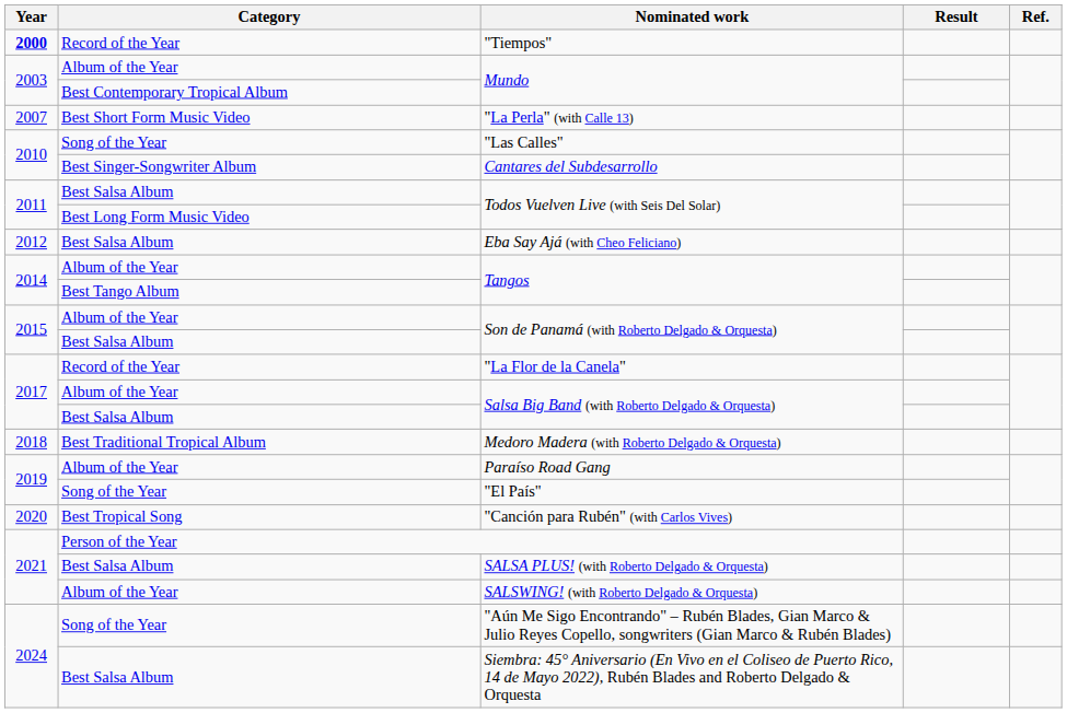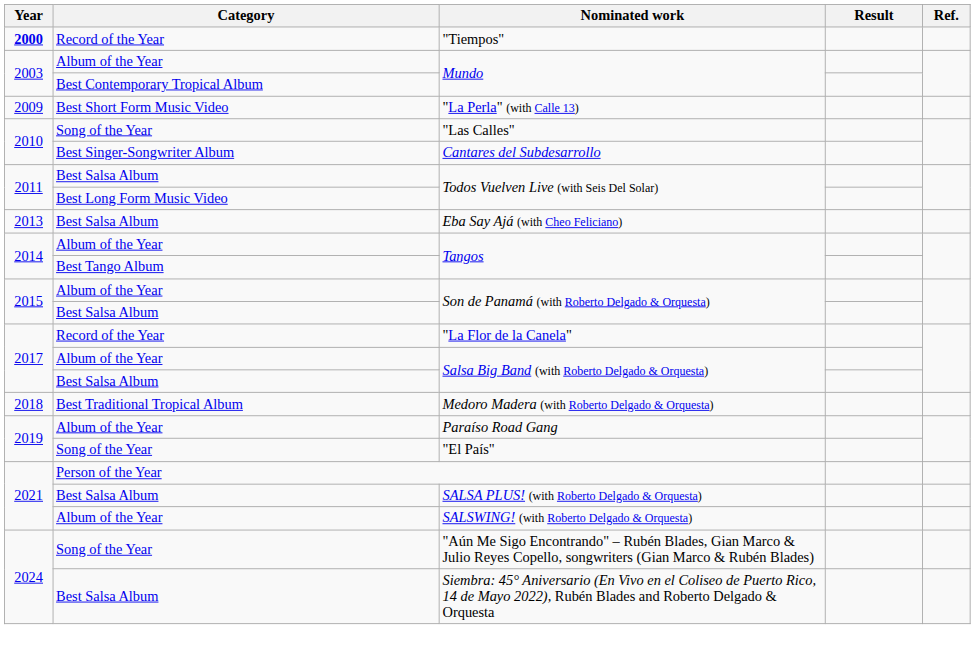 <table class="wikitable sortable" style="width:85%;">
 <tr>
 <th width=5%>Year</th>
 <th style="width:40%;">Category</th>
 <th style="width:40%;">Nominated work</th>
 <th style="width:10%;">Result</th>
 <th style="width:5%;">Ref.</th>
 </tr>
 <tr>
 <td style="text-align:center;"><strong><a href='#'>2000</a></strong></td>
 <td><a href='#'>Record of the Year</a></td>
 <td>"Tiempos"</td>
 <td></td>
 <td></td>
 </tr>
 <tr>
 <td rowspan="2" style="text-align:center;"><a href='#'>2003</a></td>
 <td><a href='#'>Album of the Year</a></td>
 <td rowspan="2"><em><a href='#'>Mundo</a></em></td>
 <td></td>
 <td rowspan="2"></td>
 </tr>
 <tr>
 <td><a href='#'>Best Contemporary Tropical Album</a></td>
 <td></td>
 </tr>
 <tr>
-<td style="text-align:center;"><a href='#'>2007</a></td>
+<td style="text-align:center;"><a href='#'>2009</a></td>
 <td><a href='#'>Best Short Form Music Video</a></td>
 <td>"<a href='#'>La Perla</a>" <small>(with <a href='#'>Calle 13</a>)</small></td>
 <td></td>
 <td></td>
 </tr>
 <tr>
 <td rowspan="2" style="text-align:center;"><a href='#'>2010</a></td>
 <td><a href='#'>Song of the Year</a></td>
 <td>"Las Calles"</td>
 <td></td>
 <td rowspan="2"></td>
 </tr>
 <tr>
 <td><a href='#'>Best Singer-Songwriter Album</a></td>
 <td><em><a href='#'>Cantares del Subdesarrollo</a></em></td>
 <td></td>
 </tr>
 <tr>
 <td rowspan="2" style="text-align:center;"><a href='#'>2011</a></td>
 <td><a href='#'>Best Salsa Album</a></td>
 <td rowspan="2"><em>Todos Vuelven Live</em> <small>(with Seis Del Solar)</small></td>
 <td></td>
 <td rowspan="2"></td>
 </tr>
 <tr>
 <td><a href='#'>Best Long Form Music Video</a></td>
 <td></td>
 </tr>
 <tr>
-<td style="text-align:center;"><a href='#'>2012</a></td>
+<td style="text-align:center;"><a href='#'>2013</a></td>
 <td><a href='#'>Best Salsa Album</a></td>
 <td><em>Eba Say Ajá</em> <small>(with <a href='#'>Cheo Feliciano</a>)</small></td>
 <td></td>
 <td></td>
 </tr>
 <tr>
 <td rowspan="2" style="text-align:center;"><a href='#'>2014</a></td>
 <td><a href='#'>Album of the Year</a></td>
 <td rowspan="2"><em><a href='#'>Tangos</a></em></td>
 <td></td>
 <td rowspan="2"></td>
 </tr>
 <tr>
 <td><a href='#'>Best Tango Album</a></td>
 <td></td>
 </tr>
 <tr>
 <td rowspan="2" style="text-align:center;"><a href='#'>2015</a></td>
 <td><a href='#'>Album of the Year</a></td>
 <td rowspan="2"><em>Son de Panamá</em> <small>(with <a href='#'>Roberto Delgado & Orquesta</a>)</small></td>
 <td></td>
 <td rowspan="2"></td>
 </tr>
 <tr>
 <td><a href='#'>Best Salsa Album</a></td>
 <td></td>
 </tr>
 <tr>
 <td rowspan="3" style="text-align:center;"><a href='#'>2017</a></td>
 <td><a href='#'>Record of the Year</a></td>
 <td>"<a href='#'>La Flor de la Canela</a>"</td>
 <td></td>
 <td rowspan="3"></td>
 </tr>
 <tr>
 <td><a href='#'>Album of the Year</a></td>
 <td rowspan="2"><em><a href='#'>Salsa Big Band</a></em> <small>(with <a href='#'>Roberto Delgado & Orquesta</a>)</small></td>
 <td></td>
 </tr>
 <tr>
 <td><a href='#'>Best Salsa Album</a></td>
 <td></td>
 </tr>
 <tr>
 <td style="text-align:center;"><a href='#'>2018</a></td>
 <td><a href='#'>Best Traditional Tropical Album</a></td>
 <td><em>Medoro Madera</em> <small>(with <a href='#'>Roberto Delgado & Orquesta</a>)</small></td>
 <td></td>
 <td></td>
 </tr>
 <tr>
 <td rowspan="2" style="text-align:center;"><a href='#'>2019</a></td>
 <td><a href='#'>Album of the Year</a></td>
 <td><em>Paraíso Road Gang</em></td>
 <td></td>
 <td rowspan="2"></td>
 </tr>
 <tr>
 <td><a href='#'>Song of the Year</a></td>
 <td>"El País"</td>
 <td></td>
 </tr>
 <tr>
-<td style="text-align:center;"><a href='#'>2020</a></td>
-<td><a href='#'>Best Tropical Song</a></td>
-<td>"Canción para Rubén" <small>(with <a href='#'>Carlos Vives</a>)</small></td>
-<td></td>
-<td></td>
-</tr>
-<tr>
 <td rowspan="3" style="text-align:center;"><a href='#'>2021</a></td>
 <td colspan="2"><a href='#'>Person of the Year</a></td>
 <td></td>
 <td></td>
 </tr>
 <tr>
 <td><a href='#'>Best Salsa Album</a></td>
 <td><em><a href='#'>SALSA PLUS!</a></em> <small>(with <a href='#'>Roberto Delgado & Orquesta</a>)</small></td>
 <td></td>
 <td></td>
 </tr>
 <tr>
 <td><a href='#'>Album of the Year</a></td>
 <td><em><a href='#'>SALSWING!</a></em> <small>(with <a href='#'>Roberto Delgado & Orquesta</a>)</small></td>
 <td></td>
 <td></td>
 </tr>
 <tr>
 <td rowspan="2" style="text-align:center;"><a href='#'>2024</a></td>
 <td><a href='#'>Song of the Year</a></td>
 <td>"Aún Me Sigo Encontrando" – Rubén Blades, Gian Marco & Julio Reyes Copello, songwriters (Gian Marco & Rubén Blades)</td>
 <td></td>
 <td></td>
 </tr>
 <tr>
 <td><a href='#'>Best Salsa Album</a></td>
 <td><em>Siembra: 45° Aniversario (En Vivo en el Coliseo de Puerto Rico, 14 de Mayo 2022),</em> Rubén Blades and Roberto Delgado & Orquesta</td>
 <td></td>
 <td></td>
 </tr>
 </table>
